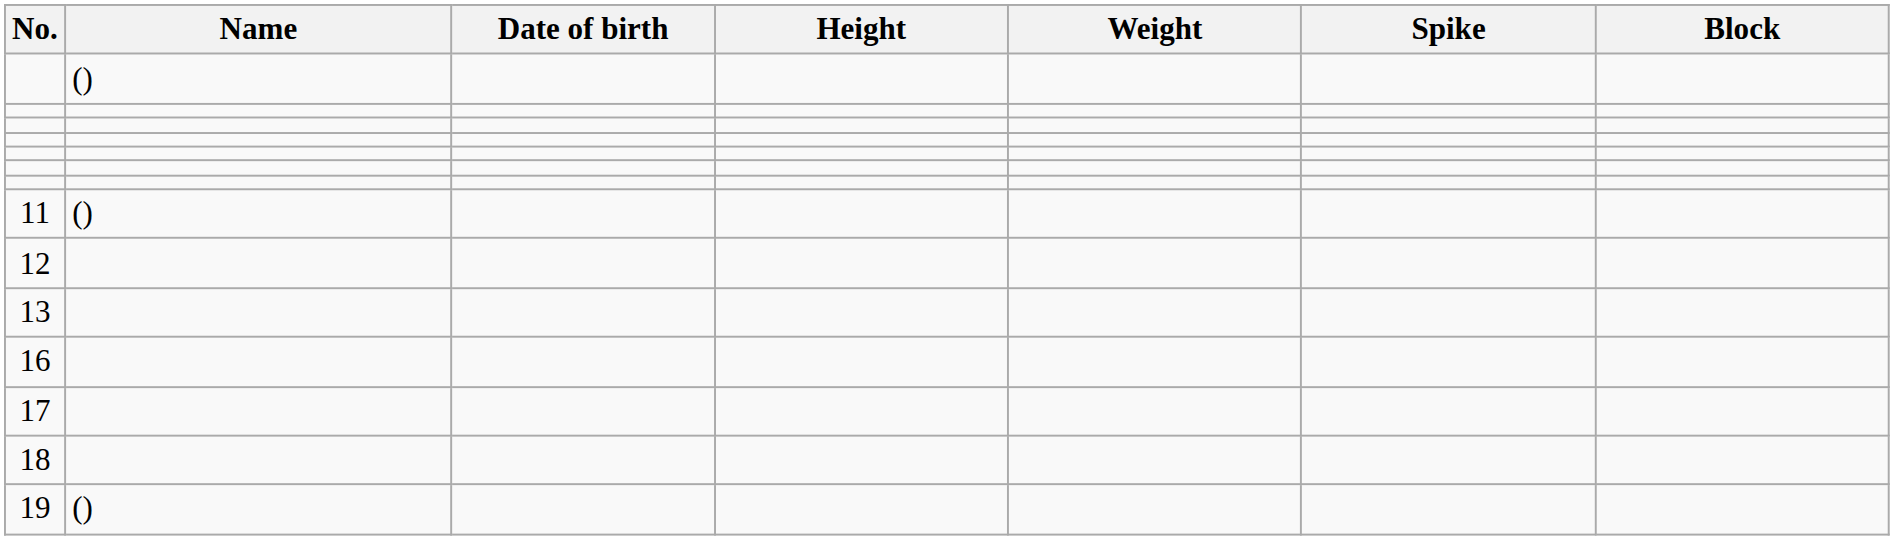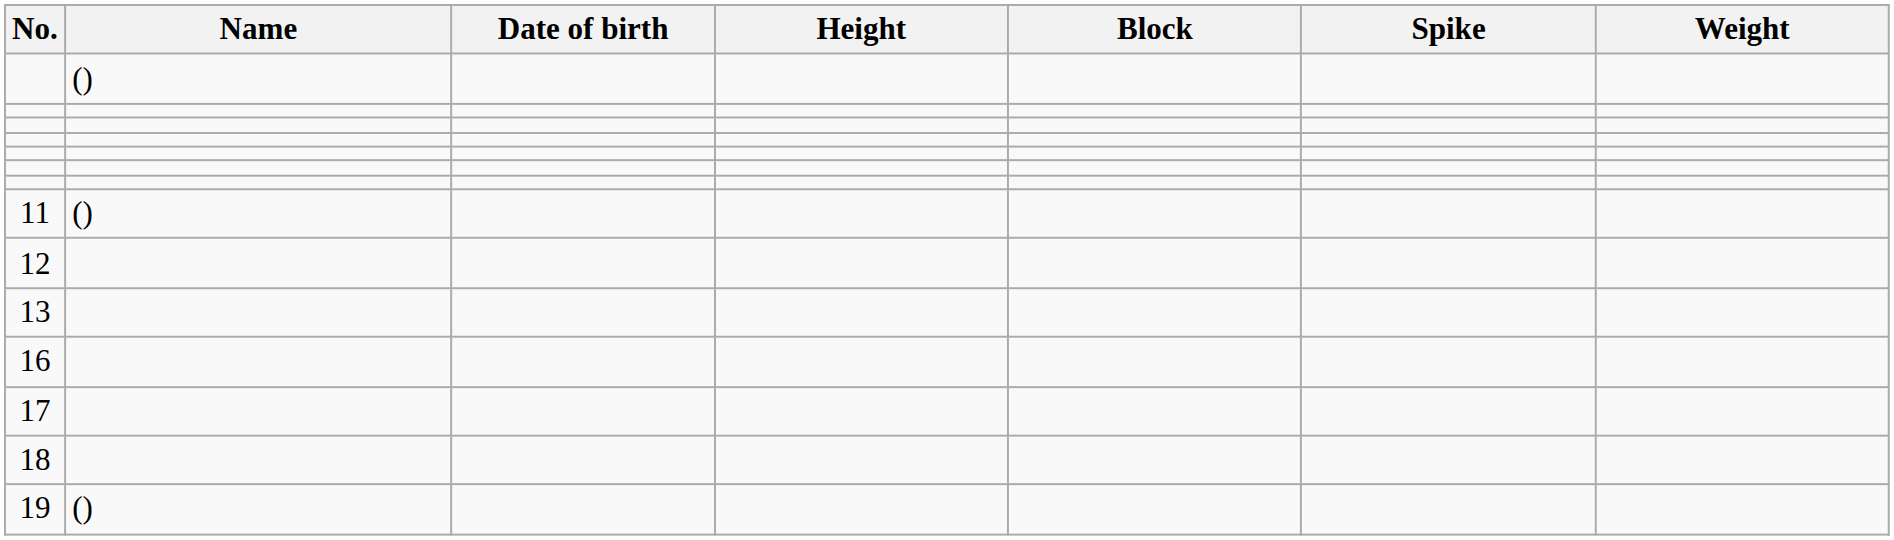 <table class="wikitable sortable" style="font-size:100%; text-align:center;">
 <tr>
 <th>No.</th>
 <th style="width:12em">Name</th>
 <th style="width:8em">Date of birth</th>
 <th style="width:9em">Height</th>
+<th style="width:9em">Block</th>
+<th style="width:9em">Spike</th>
 <th style="width:9em">Weight</th>
-<th style="width:9em">Spike</th>
-<th style="width:9em">Block</th>
 </tr>
 <tr>
 <td></td>
 <td align=left>  ()</td>
 <td align=right></td>
 <td></td>
 <td></td>
 <td></td>
 <td></td>
 </tr>
 <tr>
 <td></td>
 <td align=left> </td>
 <td align=right></td>
 <td></td>
 <td></td>
 <td></td>
 <td></td>
 </tr>
 <tr>
 <td></td>
 <td align=left> </td>
 <td align=right></td>
 <td></td>
 <td></td>
 <td></td>
 <td></td>
 </tr>
 <tr>
 <td></td>
 <td align=left> </td>
 <td align=right></td>
 <td></td>
 <td></td>
 <td></td>
 <td></td>
 </tr>
 <tr>
 <td></td>
 <td align=left> </td>
 <td align=right></td>
 <td></td>
 <td></td>
 <td></td>
 <td></td>
 </tr>
 <tr>
 <td></td>
 <td align=left> </td>
 <td align=right></td>
 <td></td>
 <td></td>
 <td></td>
 <td></td>
 </tr>
 <tr>
 <td></td>
 <td align=left> </td>
 <td align=right></td>
 <td></td>
 <td></td>
 <td></td>
 <td></td>
 </tr>
 <tr>
 <td>11</td>
 <td align=left>  ()</td>
 <td align=right></td>
 <td></td>
 <td></td>
 <td></td>
 <td></td>
 </tr>
 <tr>
 <td>12</td>
 <td align=left> </td>
 <td align=right></td>
 <td></td>
 <td></td>
 <td></td>
 <td></td>
 </tr>
 <tr>
 <td>13</td>
 <td align=left> </td>
 <td align=right></td>
 <td></td>
 <td></td>
 <td></td>
 <td></td>
 </tr>
 <tr>
 <td>16</td>
 <td align=left> </td>
 <td align=right></td>
 <td></td>
 <td></td>
 <td></td>
 <td></td>
 </tr>
 <tr>
 <td>17</td>
 <td align=left> </td>
 <td align=right></td>
 <td></td>
 <td></td>
 <td></td>
 <td></td>
 </tr>
 <tr>
 <td>18</td>
 <td align=left> </td>
 <td align=right></td>
 <td></td>
 <td></td>
 <td></td>
 <td></td>
 </tr>
 <tr>
 <td>19</td>
 <td align=left>  ()</td>
 <td align=right></td>
 <td></td>
 <td></td>
 <td></td>
 <td></td>
 </tr>
 </table>
